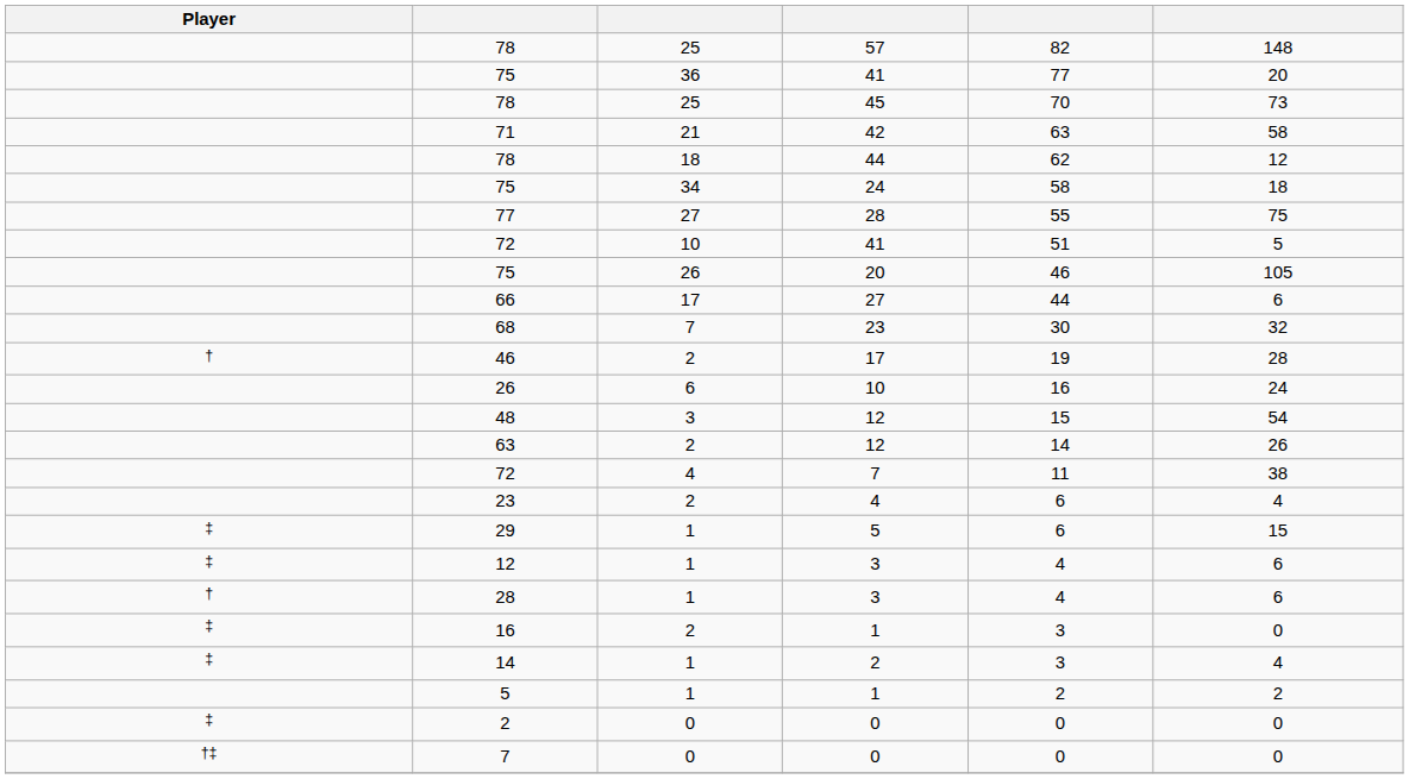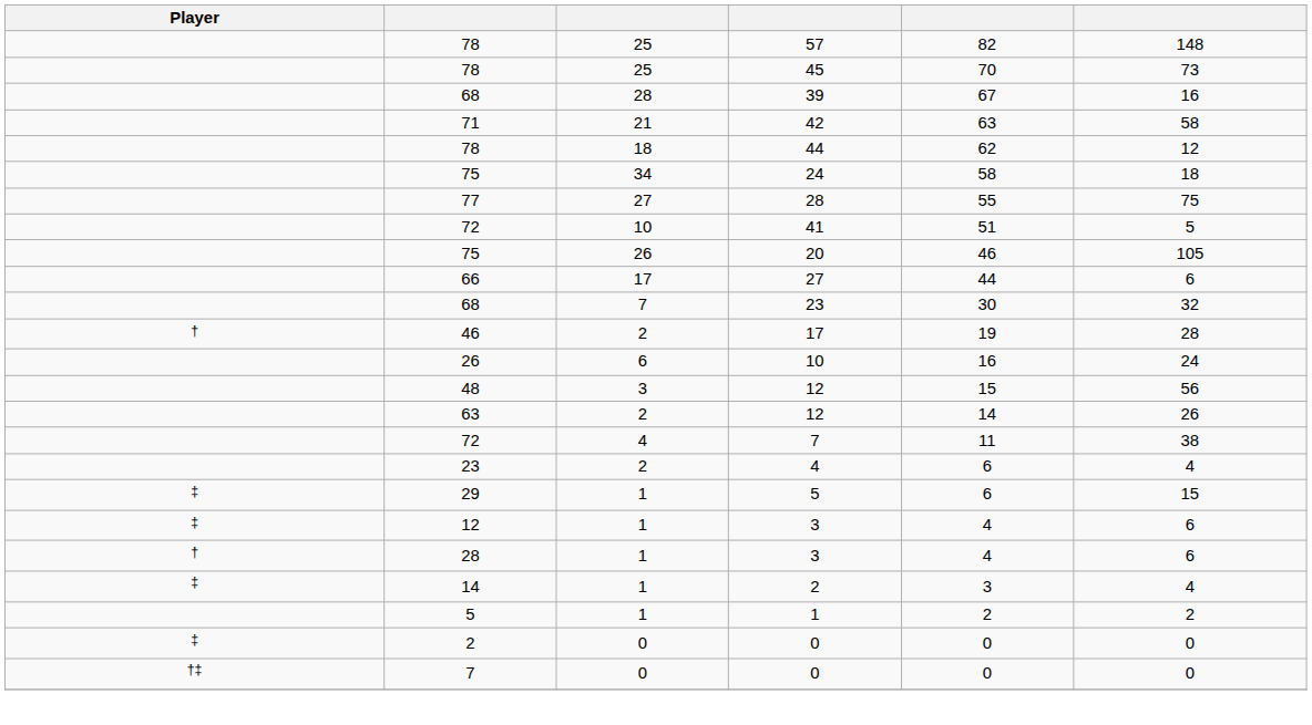 <table class="wikitable sortable" style="width:100%;">
 <tr align=center>
 <th>Player</th>
 <th></th>
 <th></th>
 <th></th>
 <th></th>
 <th></th>
 </tr>
 <tr align=center>
 <td></td>
 <td>78</td>
 <td>25</td>
 <td>57</td>
 <td>82</td>
 <td>148</td>
 </tr>
 <tr align=center>
 <td></td>
-<td>75</td>
-<td>36</td>
-<td>41</td>
-<td>77</td>
-<td>20</td>
-</tr>
-<tr align=center>
-<td></td>
 <td>78</td>
 <td>25</td>
 <td>45</td>
 <td>70</td>
 <td>73</td>
+</tr>
+<tr align=center>
+<td></td>
+<td>68</td>
+<td>28</td>
+<td>39</td>
+<td>67</td>
+<td>16</td>
 </tr>
 <tr align=center>
 <td></td>
 <td>71</td>
 <td>21</td>
 <td>42</td>
 <td>63</td>
 <td>58</td>
 </tr>
 <tr align=center>
 <td></td>
 <td>78</td>
 <td>18</td>
 <td>44</td>
 <td>62</td>
 <td>12</td>
 </tr>
 <tr align=center>
 <td></td>
 <td>75</td>
 <td>34</td>
 <td>24</td>
 <td>58</td>
 <td>18</td>
 </tr>
 <tr align=center>
 <td></td>
 <td>77</td>
 <td>27</td>
 <td>28</td>
 <td>55</td>
 <td>75</td>
 </tr>
 <tr align=center>
 <td></td>
 <td>72</td>
 <td>10</td>
 <td>41</td>
 <td>51</td>
 <td>5</td>
 </tr>
 <tr align=center>
 <td></td>
 <td>75</td>
 <td>26</td>
 <td>20</td>
 <td>46</td>
 <td>105</td>
 </tr>
 <tr align=center>
 <td></td>
 <td>66</td>
 <td>17</td>
 <td>27</td>
 <td>44</td>
 <td>6</td>
 </tr>
 <tr align=center>
 <td></td>
 <td>68</td>
 <td>7</td>
 <td>23</td>
 <td>30</td>
 <td>32</td>
 </tr>
 <tr align=center>
 <td><sup>†</sup></td>
 <td>46</td>
 <td>2</td>
 <td>17</td>
 <td>19</td>
 <td>28</td>
 </tr>
 <tr align=center>
 <td></td>
 <td>26</td>
 <td>6</td>
 <td>10</td>
 <td>16</td>
 <td>24</td>
 </tr>
 <tr align=center>
 <td></td>
 <td>48</td>
 <td>3</td>
 <td>12</td>
 <td>15</td>
-<td>54</td>
+<td>56</td>
 </tr>
 <tr align=center>
 <td></td>
 <td>63</td>
 <td>2</td>
 <td>12</td>
 <td>14</td>
 <td>26</td>
 </tr>
 <tr align=center>
 <td></td>
 <td>72</td>
 <td>4</td>
 <td>7</td>
 <td>11</td>
 <td>38</td>
 </tr>
 <tr align=center>
 <td></td>
 <td>23</td>
 <td>2</td>
 <td>4</td>
 <td>6</td>
 <td>4</td>
 </tr>
 <tr align=center>
 <td><sup>‡</sup></td>
 <td>29</td>
 <td>1</td>
 <td>5</td>
 <td>6</td>
 <td>15</td>
 </tr>
 <tr align=center>
 <td><sup>‡</sup></td>
 <td>12</td>
 <td>1</td>
 <td>3</td>
 <td>4</td>
 <td>6</td>
 </tr>
 <tr align=center>
 <td><sup>†</sup></td>
 <td>28</td>
 <td>1</td>
 <td>3</td>
 <td>4</td>
 <td>6</td>
 </tr>
 <tr align=center>
 <td><sup>‡</sup></td>
-<td>16</td>
-<td>2</td>
-<td>1</td>
-<td>3</td>
-<td>0</td>
-</tr>
-<tr align=center>
-<td><sup>‡</sup></td>
 <td>14</td>
 <td>1</td>
 <td>2</td>
 <td>3</td>
 <td>4</td>
 </tr>
 <tr align=center>
 <td></td>
 <td>5</td>
 <td>1</td>
 <td>1</td>
 <td>2</td>
 <td>2</td>
 </tr>
 <tr align=center>
 <td><sup>‡</sup></td>
 <td>2</td>
 <td>0</td>
 <td>0</td>
 <td>0</td>
 <td>0</td>
 </tr>
 <tr align=center>
 <td><sup>†‡</sup></td>
 <td>7</td>
 <td>0</td>
 <td>0</td>
 <td>0</td>
 <td>0</td>
 </tr>
 <tr>
 </tr>
 </table>
